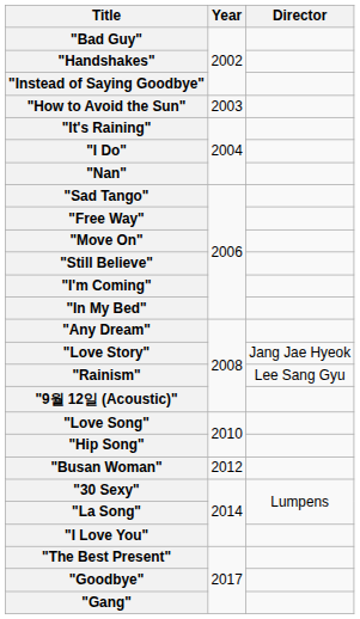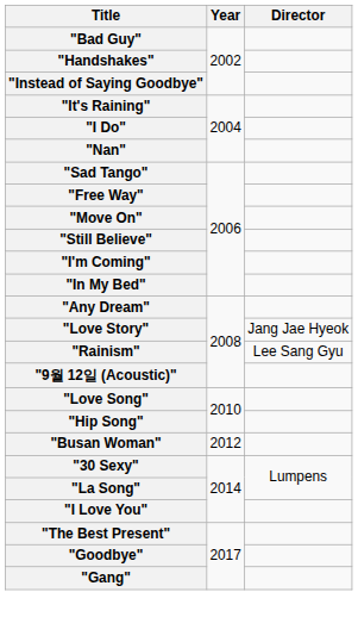 <table class="wikitable plainrowheaders" style="text-align:center;">
 <tr>
 <th scope="col">Title</th>
 <th scope="col">Year</th>
 <th scope="col">Director</th>
 </tr>
 <tr>
 <th scope="row">"Bad Guy"</th>
 <td rowspan="3">2002</td>
 <td></td>
 </tr>
 <tr>
 <th scope="row">"Handshakes"</th>
 <td></td>
 </tr>
 <tr>
 <th scope="row">"Instead of Saying Goodbye"</th>
-<td></td>
-</tr>
-<tr>
-<th scope="row">"How to Avoid the Sun"</th>
-<td>2003</td>
 <td></td>
 </tr>
 <tr>
 <th scope="row">"It's Raining"</th>
 <td rowspan="3">2004</td>
 <td></td>
 </tr>
 <tr>
 <th scope="row">"I Do"</th>
 <td></td>
 </tr>
 <tr>
 <th scope="row">"Nan"</th>
 <td></td>
 </tr>
 <tr>
 <th scope="row">"Sad Tango"</th>
 <td rowspan="6">2006</td>
 <td></td>
 </tr>
 <tr>
 <th scope="row">"Free Way"</th>
 <td></td>
 </tr>
 <tr>
 <th scope="row">"Move On"</th>
 <td></td>
 </tr>
 <tr>
 <th scope="row">"Still Believe"</th>
 <td></td>
 </tr>
 <tr>
 <th scope="row">"I'm Coming"</th>
 <td></td>
 </tr>
 <tr>
 <th scope="row">"In My Bed"</th>
 <td></td>
 </tr>
 <tr>
 <th scope="row">"Any Dream"</th>
 <td rowspan="4">2008</td>
 <td></td>
 </tr>
 <tr>
 <th scope="row">"Love Story"</th>
 <td>Jang Jae Hyeok</td>
 </tr>
 <tr>
 <th scope="row">"Rainism"</th>
 <td>Lee Sang Gyu</td>
 </tr>
 <tr>
 <th scope="row">"9월 12일 (Acoustic)"</th>
 <td></td>
 </tr>
 <tr>
 <th scope="row">"Love Song"</th>
 <td rowspan="2">2010</td>
 <td></td>
 </tr>
 <tr>
 <th scope="row">"Hip Song"</th>
 <td></td>
 </tr>
 <tr>
 <th scope="row">"Busan Woman"</th>
 <td>2012</td>
 <td></td>
 </tr>
 <tr>
 <th scope="row">"30 Sexy"</th>
 <td rowspan="3">2014</td>
 <td rowspan="2">Lumpens</td>
 </tr>
 <tr>
 <th scope="row">"La Song"</th>
 </tr>
 <tr>
 <th scope="row">"I Love You"</th>
 <td></td>
 </tr>
 <tr>
 <th scope="row">"The Best Present"</th>
 <td rowspan="3">2017</td>
 <td></td>
 </tr>
 <tr>
 <th scope="row">"Goodbye"</th>
 <td></td>
 </tr>
 <tr>
 <th scope="row">"Gang"</th>
 <td></td>
 </tr>
 </table>
